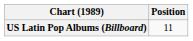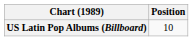 <table class="wikitable plainrowheaders" style="text-align:center">
 <tr>
 <th>Chart (1989)</th>
 <th>Position</th>
 </tr>
 <tr>
 <th scope="row" style="text-align:left;">US Latin Pop Albums (<em>Billboard</em>)</th>
-<td style="text-align:center;">11</td>
+<td style="text-align:center;">10</td>
 </tr>
 </table>
